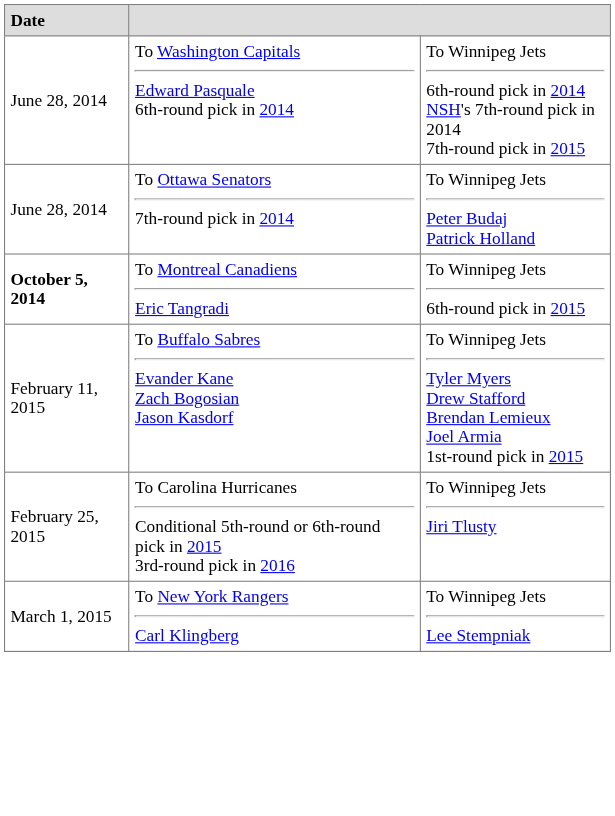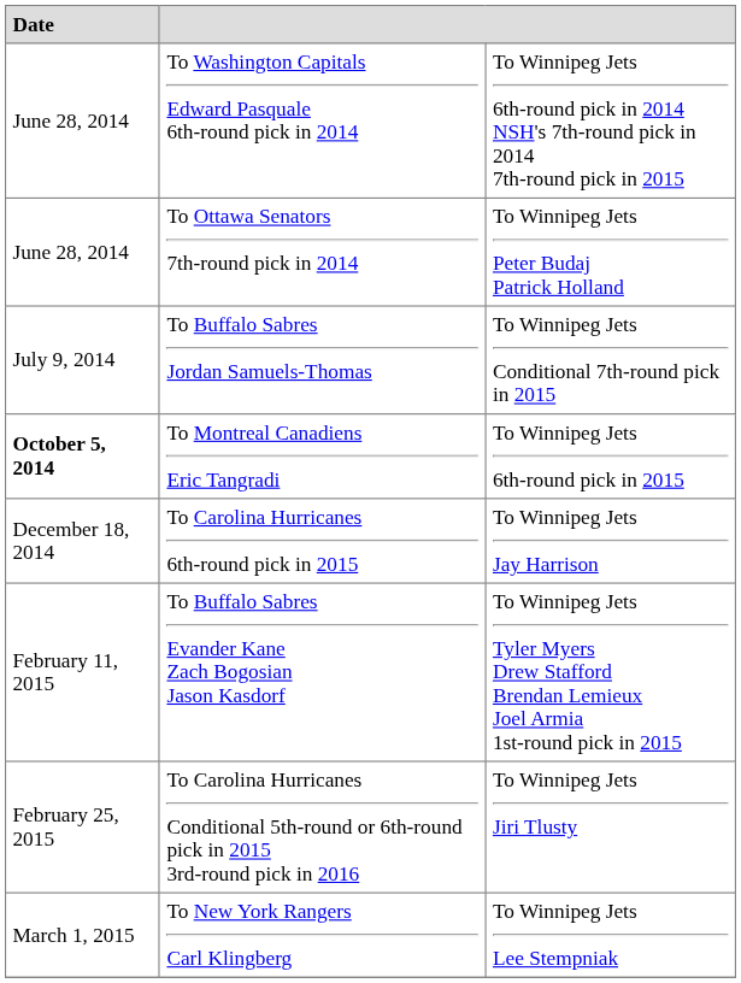 <table border="1"  cellpadding="5" style="border-collapse:collapse; width:90%;">
 <tr style="background:#ddd;">
 <td><strong>Date</strong></td>
 <th colspan="2"></th>
 </tr>
 <tr>
 <td>June 28, 2014<br></td>
 <td valign="top">To <a href='#'>Washington Capitals</a><hr><a href='#'>Edward Pasquale</a><br>6th-round pick in <a href='#'>2014</a></td>
 <td valign="top">To Winnipeg Jets<hr>6th-round pick in <a href='#'>2014</a><br><a href='#'>NSH</a>'s 7th-round pick in 2014<br>7th-round pick in <a href='#'>2015</a></td>
 </tr>
 <tr>
 <td>June 28, 2014<br></td>
 <td valign="top">To <a href='#'>Ottawa Senators</a><hr>7th-round pick in <a href='#'>2014</a></td>
 <td valign="top">To Winnipeg Jets<hr><a href='#'>Peter Budaj</a><br><a href='#'>Patrick Holland</a></td>
 </tr>
 <tr>
+<td>July 9, 2014<br></td>
+<td valign="top">To <a href='#'>Buffalo Sabres</a><hr><a href='#'>Jordan Samuels-Thomas</a></td>
+<td valign="top">To Winnipeg Jets<hr>Conditional 7th-round pick in <a href='#'>2015</a></td>
+</tr>
+<tr>
 <td><strong>October 5, 2014<br></strong></td>
 <td valign="top">To <a href='#'>Montreal Canadiens</a><hr><a href='#'>Eric Tangradi</a></td>
 <td valign="top">To Winnipeg Jets<hr>6th-round pick in <a href='#'>2015</a></td>
+</tr>
+<tr>
+<td>December 18, 2014<br></td>
+<td valign="top">To <a href='#'>Carolina Hurricanes</a><hr>6th-round pick in <a href='#'>2015</a></td>
+<td valign="top">To Winnipeg Jets<hr><a href='#'>Jay Harrison</a></td>
 </tr>
 <tr>
 <td>February 11, 2015<br></td>
 <td valign="top">To <a href='#'>Buffalo Sabres</a><hr><a href='#'>Evander Kane</a><br><a href='#'>Zach Bogosian</a><br><a href='#'>Jason Kasdorf</a></td>
 <td valign="top">To Winnipeg Jets<hr><a href='#'>Tyler Myers</a><br><a href='#'>Drew Stafford</a><br><a href='#'>Brendan Lemieux</a><br><a href='#'>Joel Armia</a><br>1st-round pick in <a href='#'>2015</a></td>
 </tr>
 <tr>
 <td>February 25, 2015<br></td>
 <td valign="top">To Carolina Hurricanes<hr>Conditional 5th-round or 6th-round pick in <a href='#'>2015</a><br>3rd-round pick in <a href='#'>2016</a></td>
 <td valign="top">To Winnipeg Jets<hr><a href='#'>Jiri Tlusty</a></td>
 </tr>
 <tr>
 <td>March 1, 2015<br></td>
 <td valign="top">To <a href='#'>New York Rangers</a><hr><a href='#'>Carl Klingberg</a></td>
 <td valign="top">To Winnipeg Jets<hr><a href='#'>Lee Stempniak</a></td>
 </tr>
 <tr>
 </tr>
 </table>
